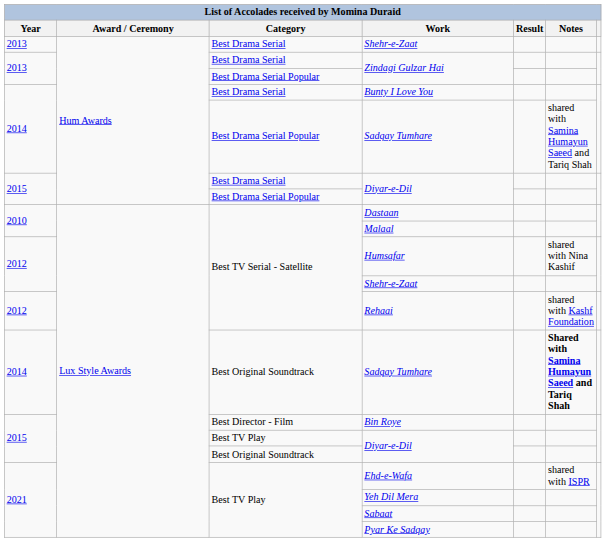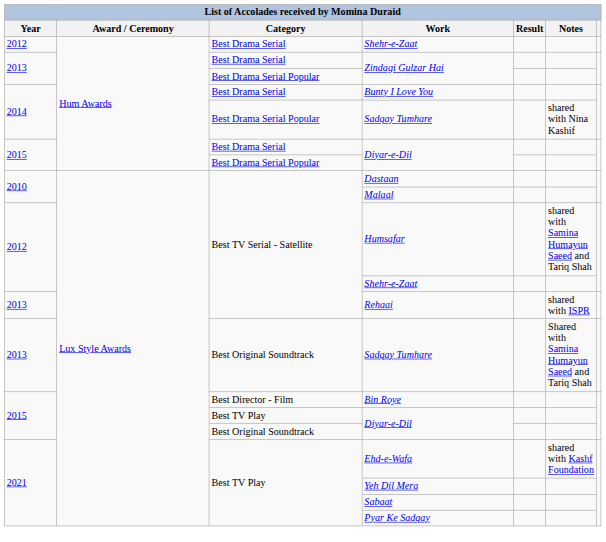 <table class="wikitable sortable" width="75%">
 <tr style="background:#ccc; text-align:center;">
 <th colspan=7 style="background:#B0C4DE;">List of Accolades received by Momina Duraid</th>
 </tr>
 <tr style="background:#ccc; text-align:center;">
 <th scope="col" width="10%">Year</th>
 <th scope="col" width="30%">Award / Ceremony</th>
 <th scope="col" width="30%">Category</th>
 <th scope="col" width="30%">Work</th>
 <th scope="col" width="10%">Result</th>
 <th scope="col" width="10%">Notes</th>
 <th scope="col" width="5%"></th>
 </tr>
 <tr>
-<td><a href='#'>2013</a></td>
+<td><a href='#'>2012</a></td>
 <td rowspan="7"><a href='#'>Hum Awards</a></td>
 <td><a href='#'>Best Drama Serial</a></td>
 <td><em><a href='#'>Shehr-e-Zaat</a> </em></td>
 <td></td>
 <td></td>
 <td></td>
 </tr>
 <tr>
 <td rowspan="2"><a href='#'>2013</a></td>
 <td><a href='#'>Best Drama Serial</a></td>
 <td rowspan="2"><em><a href='#'>Zindagi Gulzar Hai</a></em></td>
 <td></td>
 <td></td>
 <td rowspan="2"></td>
 </tr>
 <tr>
 <td><a href='#'>Best Drama Serial Popular</a></td>
 <td></td>
 <td></td>
 </tr>
 <tr>
 <td rowspan="2"><a href='#'>2014</a></td>
 <td><a href='#'>Best Drama Serial</a></td>
 <td><em><a href='#'>Bunty I Love You</a></em></td>
 <td></td>
 <td></td>
 <td rowspan="2"></td>
 </tr>
 <tr>
 <td><a href='#'>Best Drama Serial Popular</a></td>
 <td><em><a href='#'>Sadqay Tumhare</a></em></td>
 <td></td>
-<td>shared with <a href='#'>Samina Humayun Saeed</a> and Tariq Shah</td>
+<td>shared with Nina Kashif</td>
 </tr>
 <tr>
 <td rowspan="2"><a href='#'>2015</a></td>
 <td><a href='#'>Best Drama Serial</a></td>
 <td rowspan="2"><em><a href='#'>Diyar-e-Dil</a></em></td>
 <td></td>
 <td></td>
 <td rowspan="2"></td>
 </tr>
 <tr>
 <td><a href='#'>Best Drama Serial Popular</a></td>
 <td></td>
 <td></td>
 </tr>
 <tr>
 <td rowspan="2"><a href='#'>2010</a></td>
 <td rowspan="13"><a href='#'>Lux Style Awards</a></td>
 <td rowspan="5">Best TV Serial - Satellite</td>
 <td><em><a href='#'>Dastaan</a></em></td>
 <td></td>
 <td></td>
 <td rowspan="2"></td>
 </tr>
 <tr>
 <td><em><a href='#'>Malaal</a></em></td>
 <td></td>
 <td></td>
 </tr>
 <tr>
 <td rowspan="2"><a href='#'>2012</a></td>
 <td><em><a href='#'>Humsafar</a></em></td>
 <td></td>
-<td>shared with Nina Kashif</td>
+<td>shared with <a href='#'>Samina Humayun Saeed</a> and Tariq Shah</td>
 <td rowspan="2"></td>
 </tr>
 <tr>
 <td><em><a href='#'>Shehr-e-Zaat</a></em></td>
 <td></td>
 </tr>
 <tr>
-<td><a href='#'>2012</a></td>
+<td><a href='#'>2013</a></td>
 <td><em><a href='#'>Rehaai</a></em></td>
 <td></td>
-<td>shared with <a href='#'>Kashf Foundation</a></td>
+<td>shared with <a href='#'>ISPR</a></td>
 <td></td>
 </tr>
 <tr>
-<td><a href='#'>2014</a></td>
+<td><a href='#'>2013</a></td>
 <td>Best Original Soundtrack</td>
 <td><em><a href='#'>Sadqay Tumhare</a></em></td>
 <td></td>
-<td><strong>Shared with <a href='#'>Samina Humayun Saeed</a> and Tariq Shah</strong></td>
+<td>Shared with <a href='#'>Samina Humayun Saeed</a> and Tariq Shah</td>
 <td></td>
 </tr>
 <tr>
 <td rowspan="3"><a href='#'>2015</a></td>
 <td>Best Director - Film</td>
 <td><em><a href='#'>Bin Roye</a></em></td>
 <td></td>
 <td></td>
 <td rowspan ="3"></td>
 </tr>
 <tr>
 <td>Best TV Play</td>
 <td rowspan="2"><em><a href='#'>Diyar-e-Dil</a></em></td>
 <td></td>
 <td></td>
 </tr>
 <tr>
 <td>Best Original Soundtrack</td>
 <td></td>
 <td></td>
 </tr>
 <tr>
 <td rowspan="4"><a href='#'>2021</a></td>
 <td rowspan="4">Best TV Play</td>
 <td><em><a href='#'>Ehd-e-Wafa</a></em></td>
 <td></td>
-<td>shared with <a href='#'>ISPR</a></td>
+<td>shared with <a href='#'>Kashf Foundation</a></td>
 <td rowspan="4"><br></td>
 </tr>
 <tr>
 <td><em><a href='#'>Yeh Dil Mera</a></em></td>
 <td></td>
 <td></td>
 </tr>
 <tr>
 <td><em><a href='#'>Sabaat</a></em></td>
 <td></td>
 <td></td>
 </tr>
 <tr>
 <td><em><a href='#'>Pyar Ke Sadqay</a></em></td>
 <td></td>
 <td></td>
 </tr>
 </table>
